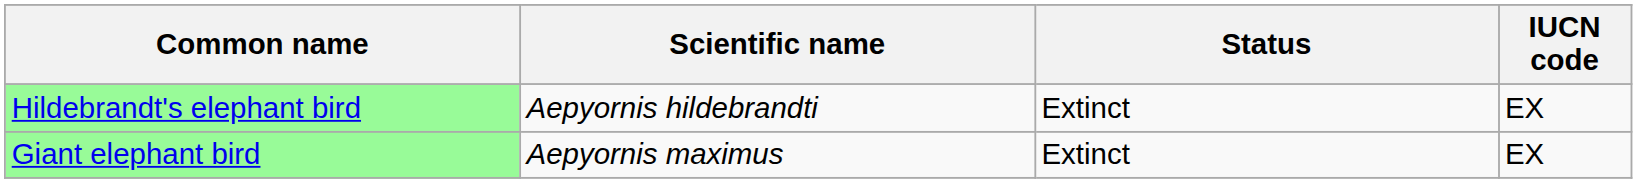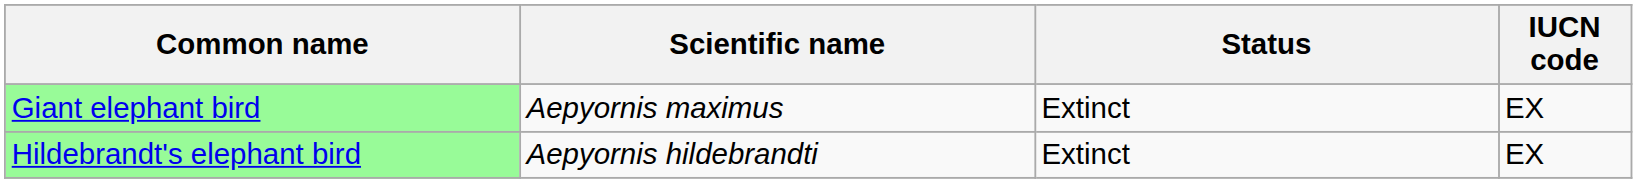 <table width=70% class="wikitable sortable">
 <tr>
 <th width=20%>Common name</th>
 <th width=20%>Scientific name</th>
 <th width=18%>Status</th>
 <th width=5%>IUCN code</th>
 </tr>
 <tr>
+<td style="background:palegreen; color:black"><a href='#'>Giant elephant bird</a></td>
+<td><em>Aepyornis maximus</em></td>
+<td>Extinct</td>
+<td>EX</td>
+</tr>
+<tr>
 <td style="background:palegreen; color:black"><a href='#'>Hildebrandt's elephant bird</a></td>
 <td><em>Aepyornis hildebrandti</em></td>
 <td>Extinct</td>
 <td>EX</td>
 </tr>
-<tr>
-<td style="background:palegreen; color:black"><a href='#'>Giant elephant bird</a></td>
-<td><em>Aepyornis maximus</em></td>
-<td>Extinct</td>
-<td>EX</td>
-</tr>
 </table>
